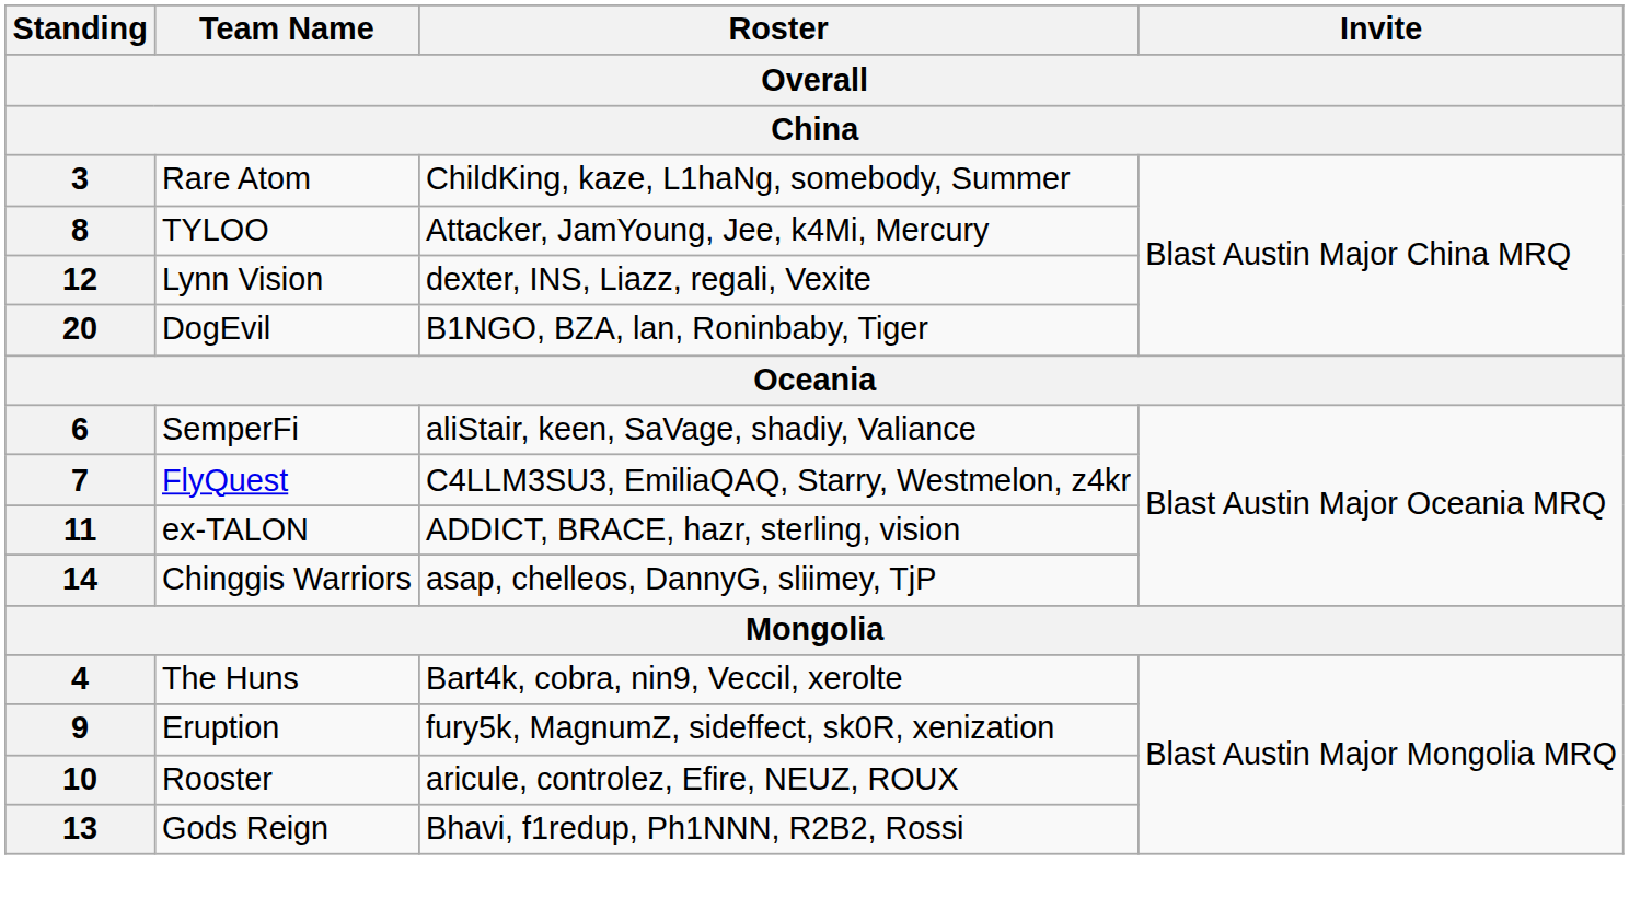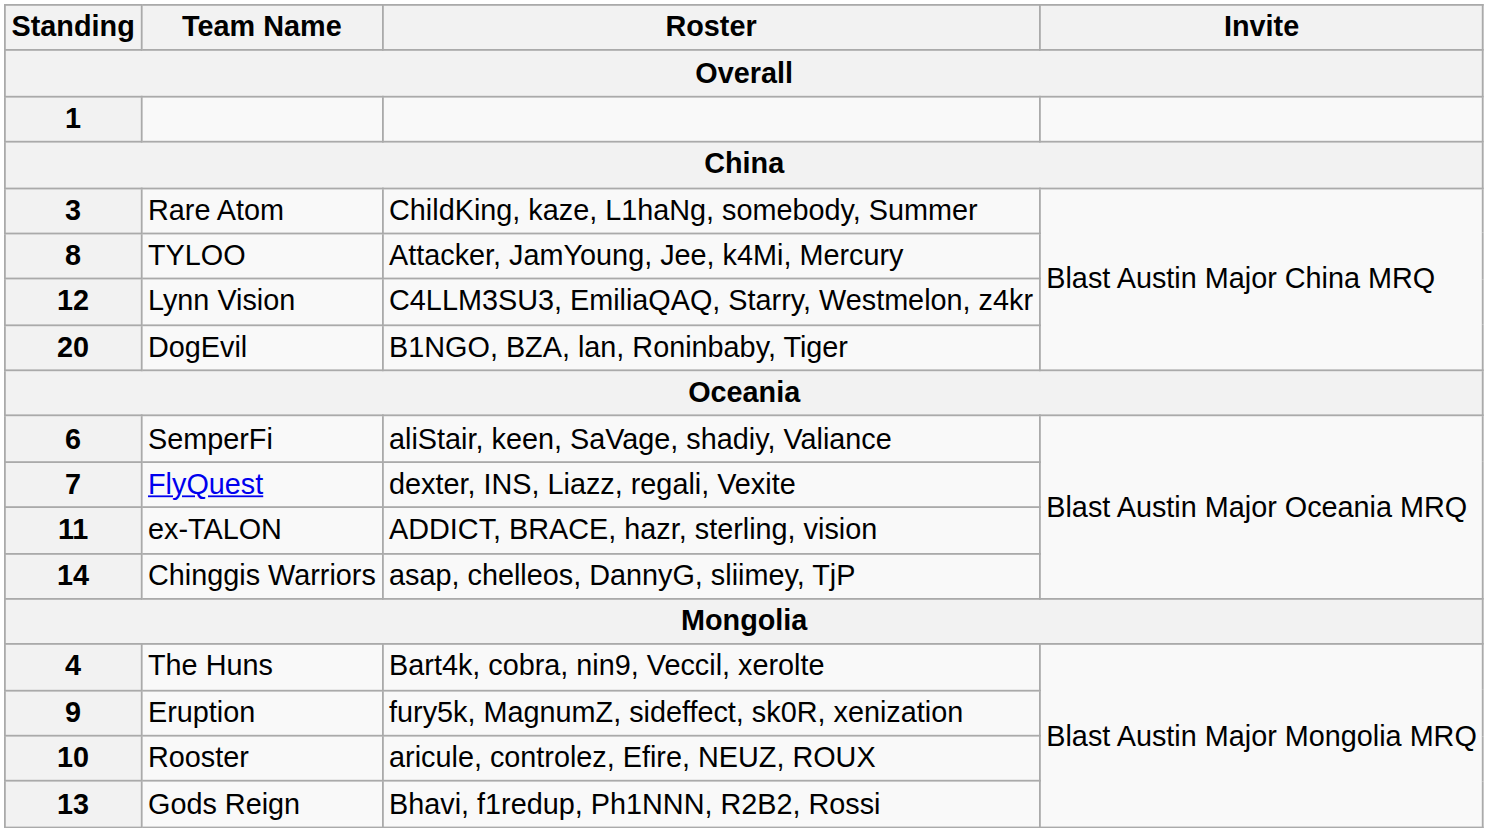 <table class="wikitable col2center col3center col4center">
 <tr>
 <th>Standing</th>
 <th>Team Name</th>
 <th>Roster</th>
 <th>Invite</th>
 </tr>
 <tr>
 <th colspan="4">Overall</th>
+</tr>
+<tr>
+<th>1</th>
+<td></td>
+<td></td>
+<td></td>
 </tr>
 <tr>
 <th colspan="4">China</th>
 </tr>
 <tr>
 <th>3</th>
 <td>Rare Atom</td>
 <td>ChildKing, kaze, L1haNg, somebody, Summer</td>
 <td rowspan="4">Blast Austin Major China MRQ</td>
 </tr>
 <tr>
 <th>8</th>
 <td>TYLOO</td>
 <td>Attacker, JamYoung, Jee, k4Mi, Mercury</td>
 </tr>
 <tr>
 <th>12</th>
 <td>Lynn Vision</td>
-<td>dexter, INS, Liazz, regali, Vexite</td>
+<td>C4LLM3SU3, EmiliaQAQ, Starry, Westmelon, z4kr</td>
 </tr>
 <tr>
 <th>20</th>
 <td>DogEvil</td>
 <td>B1NGO, BZA, lan, Roninbaby, Tiger</td>
 </tr>
 <tr>
 <th colspan="4">Oceania</th>
 </tr>
 <tr>
 <th>6</th>
 <td>SemperFi</td>
 <td>aliStair, keen, SaVage, shadiy, Valiance</td>
 <td rowspan="4">Blast Austin Major Oceania MRQ</td>
 </tr>
 <tr>
 <th>7</th>
 <td><a href='#'>FlyQuest</a></td>
-<td>C4LLM3SU3, EmiliaQAQ, Starry, Westmelon, z4kr</td>
+<td>dexter, INS, Liazz, regali, Vexite</td>
 </tr>
 <tr>
 <th>11</th>
 <td>ex-TALON</td>
 <td>ADDICT, BRACE, hazr, sterling, vision</td>
 </tr>
 <tr>
 <th>14</th>
 <td>Chinggis Warriors</td>
 <td>asap, chelleos, DannyG, sliimey, TjP</td>
 </tr>
 <tr>
 <th colspan="4">Mongolia</th>
 </tr>
 <tr>
 <th>4</th>
 <td>The Huns</td>
 <td>Bart4k, cobra, nin9, Veccil, xerolte</td>
 <td rowspan="4">Blast Austin Major Mongolia MRQ</td>
 </tr>
 <tr>
 <th>9</th>
 <td>Eruption</td>
 <td>fury5k, MagnumZ, sideffect, sk0R, xenization</td>
 </tr>
 <tr>
 <th>10</th>
 <td>Rooster</td>
 <td>aricule, controlez, Efire, NEUZ, ROUX</td>
 </tr>
 <tr>
 <th>13</th>
 <td>Gods Reign</td>
 <td>Bhavi, f1redup, Ph1NNN, R2B2, Rossi</td>
 </tr>
 </table>
